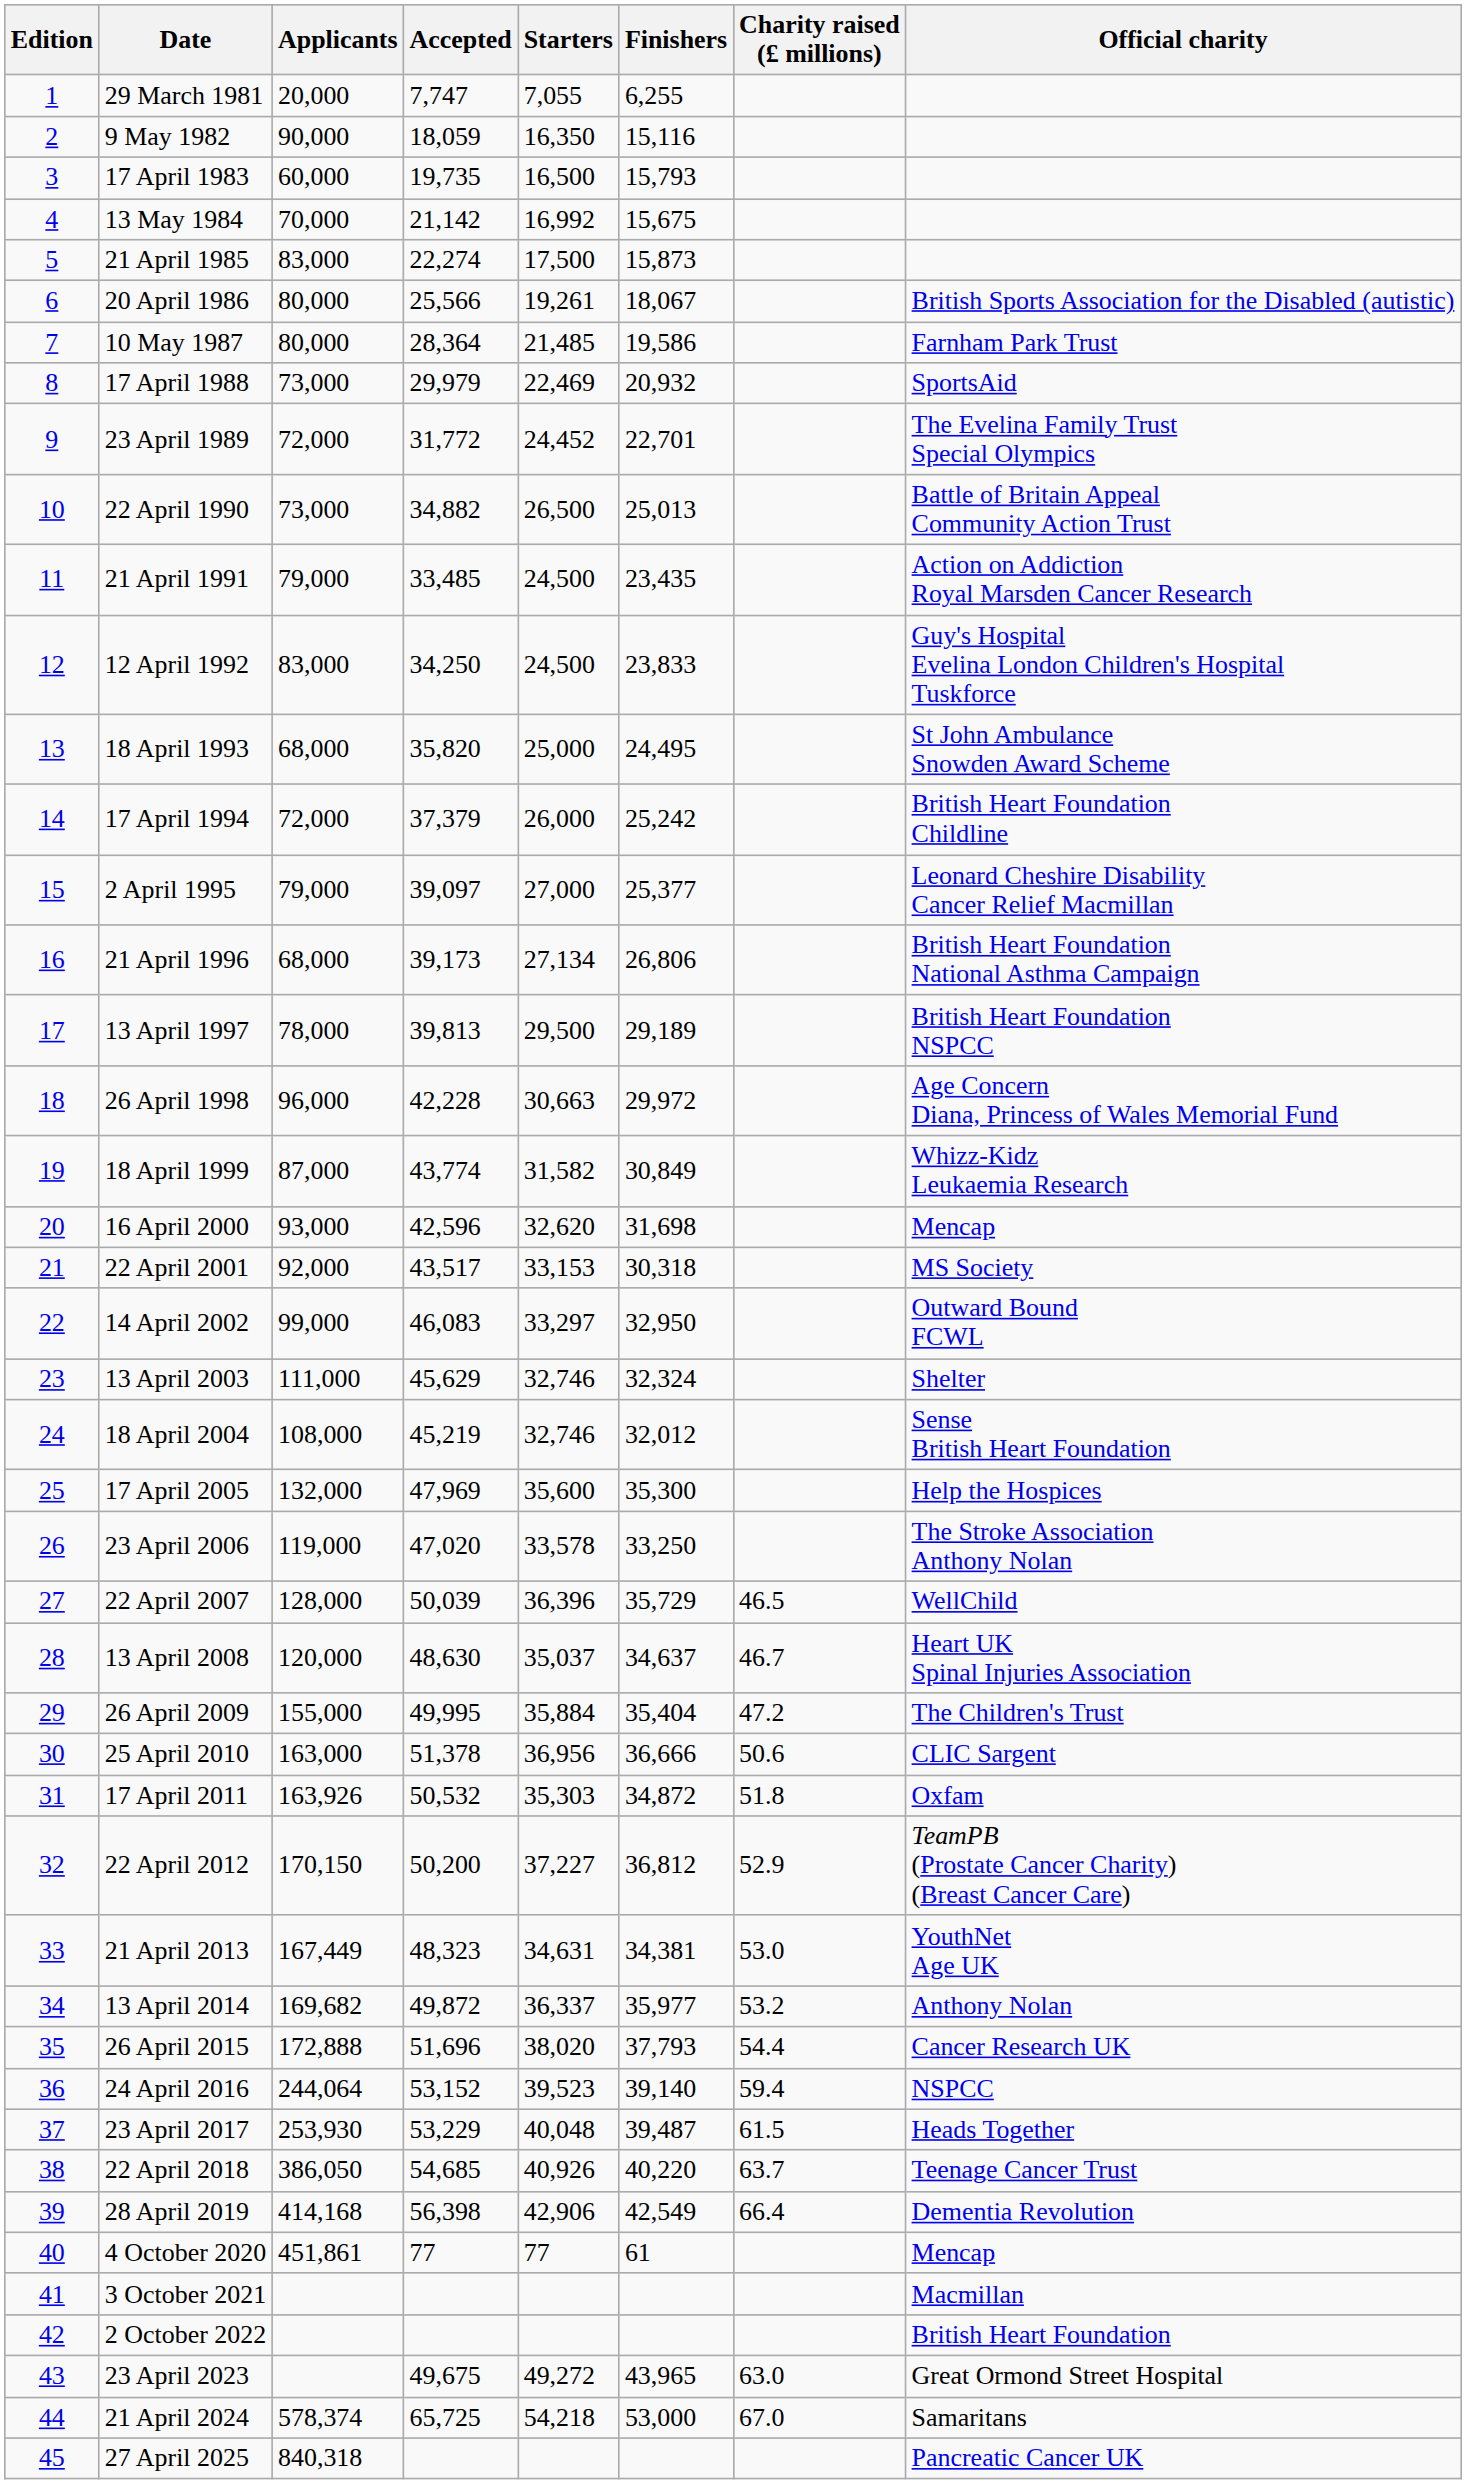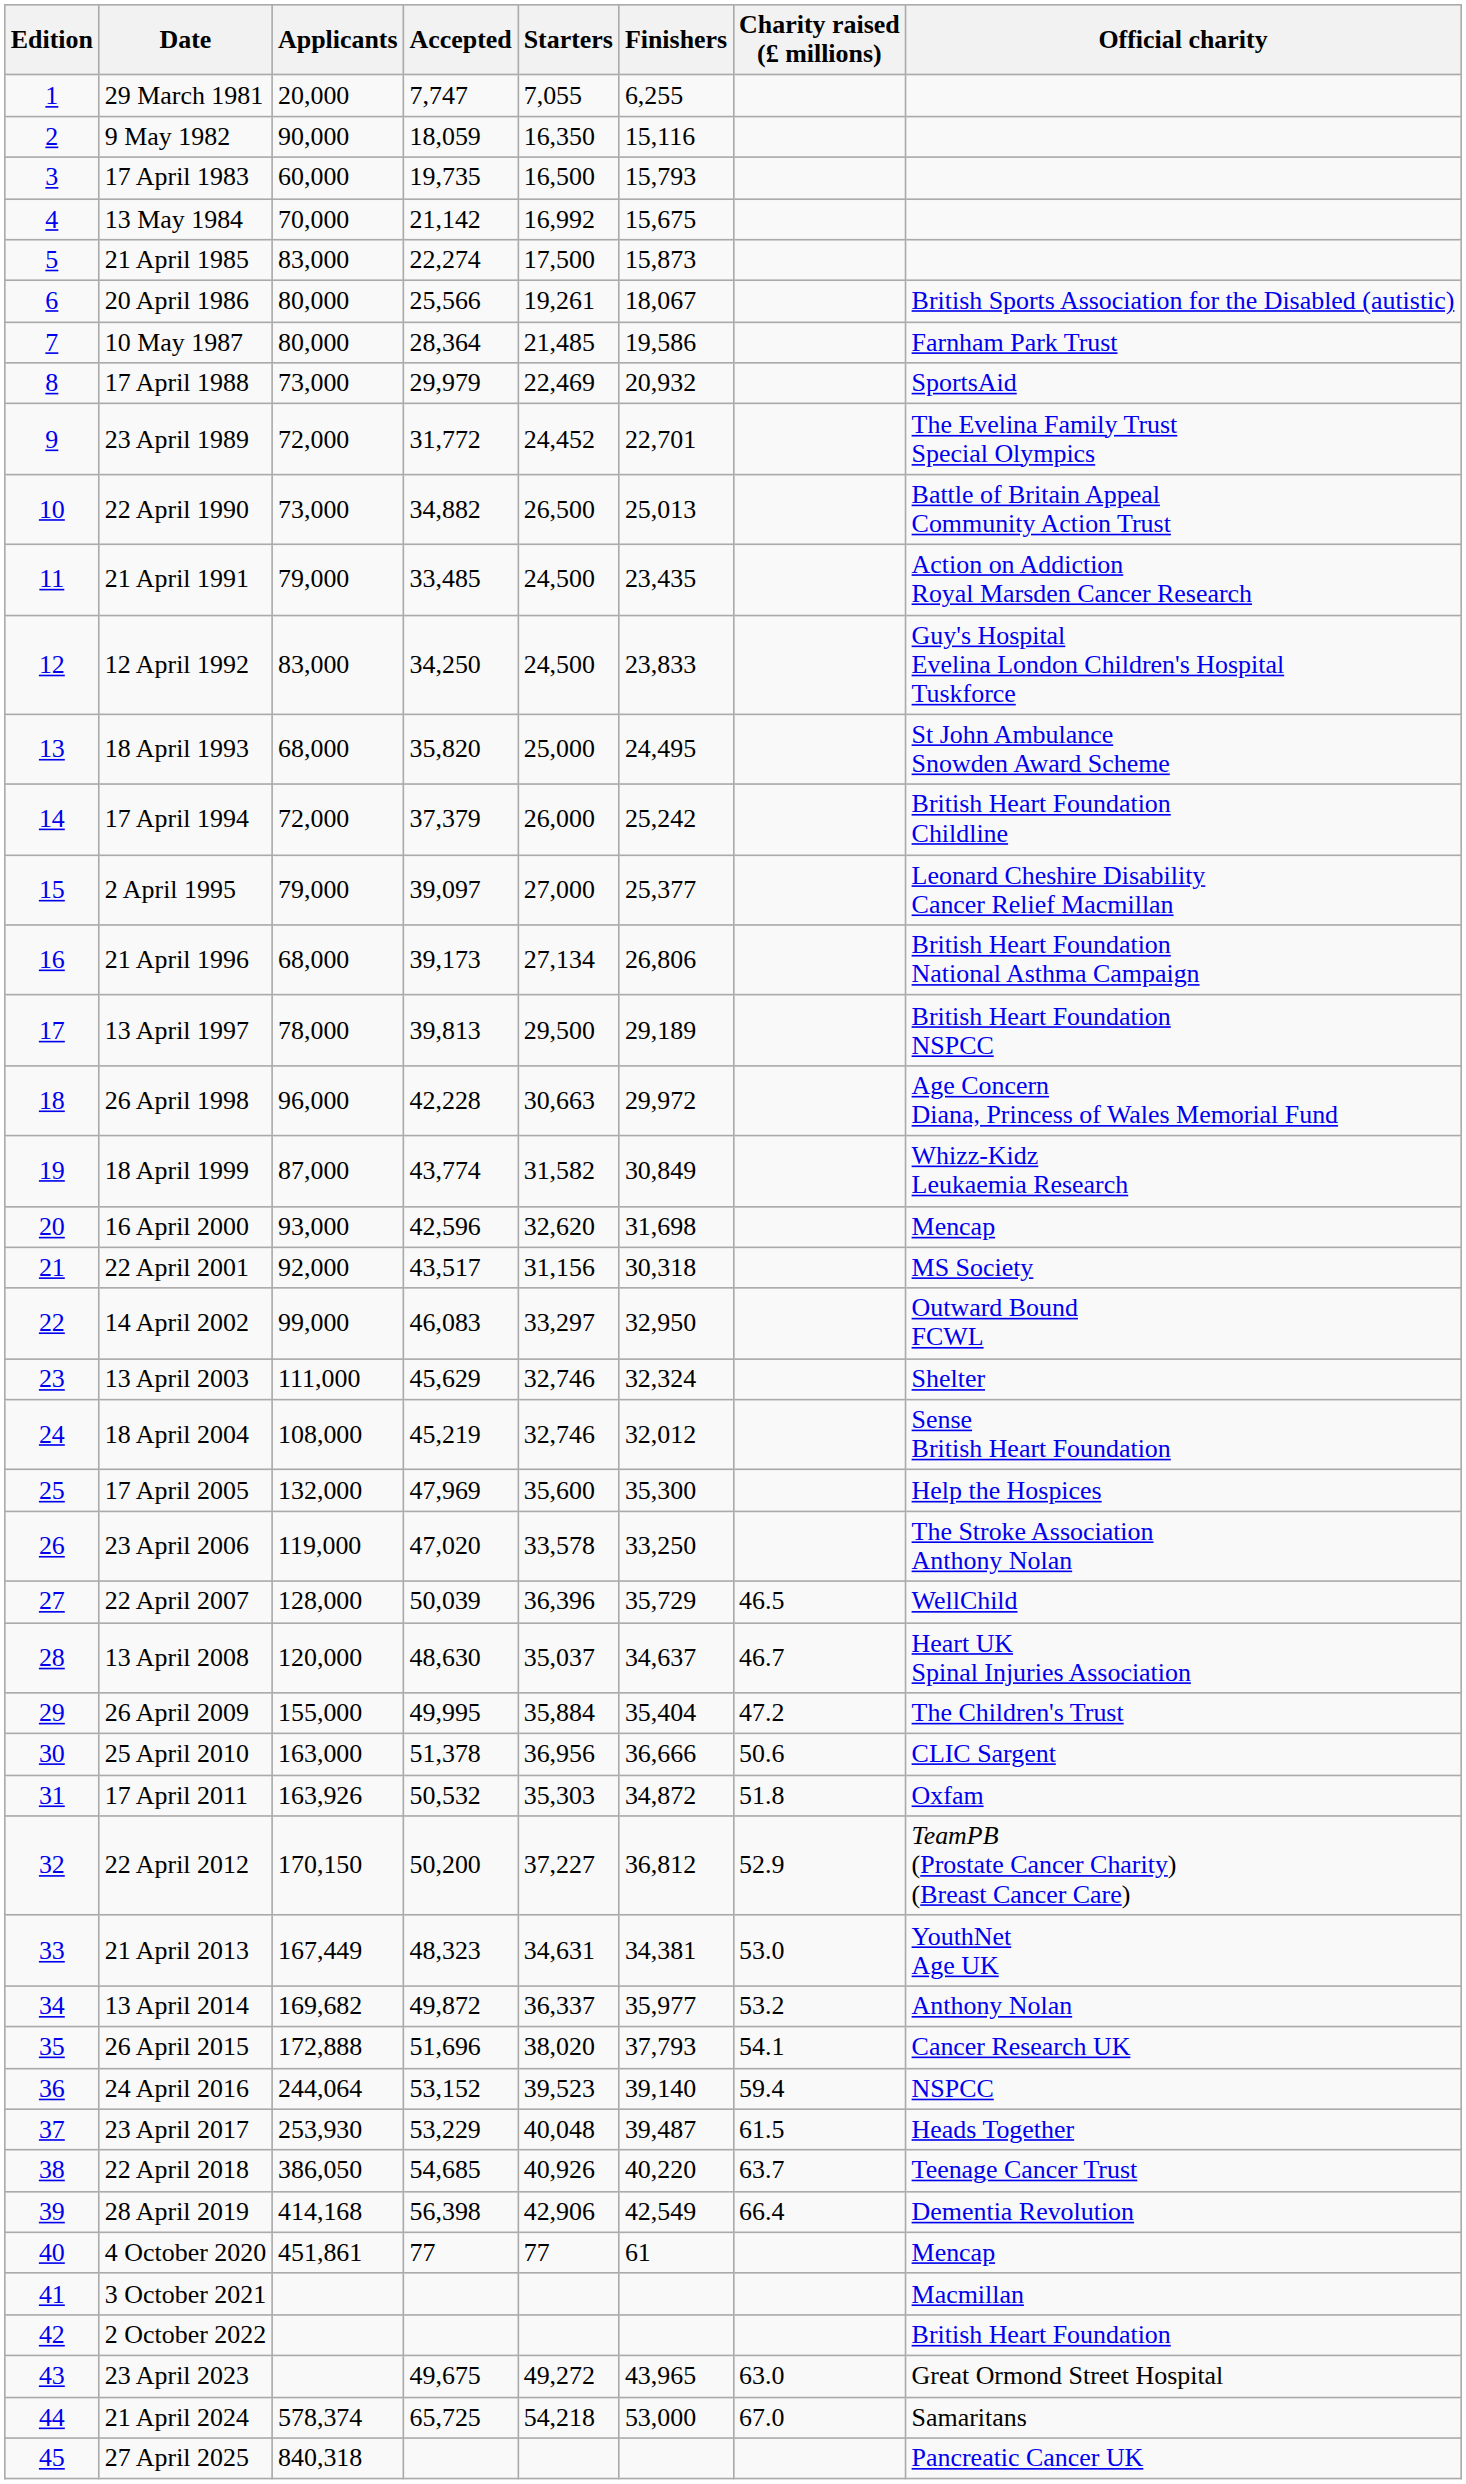 <table class="wikitable sortable" style="text-align:left">
 <tr>
 <th>Edition</th>
 <th>Date</th>
 <th>Applicants</th>
 <th>Accepted</th>
 <th>Starters</th>
 <th>Finishers</th>
 <th>Charity raised<br>(£ millions)</th>
 <th>Official charity</th>
 </tr>
 <tr>
 <td align=center><a href='#'>1</a></td>
 <td>29 March 1981</td>
 <td>20,000</td>
 <td>7,747</td>
 <td>7,055</td>
 <td>6,255</td>
 <td></td>
 <td></td>
 </tr>
 <tr>
 <td align=center><a href='#'>2</a></td>
 <td>9 May 1982</td>
 <td>90,000</td>
 <td>18,059</td>
 <td>16,350</td>
 <td>15,116</td>
 <td></td>
 <td></td>
 </tr>
 <tr>
 <td align=center><a href='#'>3</a></td>
 <td>17 April 1983</td>
 <td>60,000</td>
 <td>19,735</td>
 <td>16,500</td>
 <td>15,793</td>
 <td></td>
 <td></td>
 </tr>
 <tr>
 <td align=center><a href='#'>4</a></td>
 <td>13 May 1984</td>
 <td>70,000</td>
 <td>21,142</td>
 <td>16,992</td>
 <td>15,675</td>
 <td></td>
 <td></td>
 </tr>
 <tr>
 <td align=center><a href='#'>5</a></td>
 <td>21 April 1985</td>
 <td>83,000</td>
 <td>22,274</td>
 <td>17,500</td>
 <td>15,873</td>
 <td></td>
 <td></td>
 </tr>
 <tr>
 <td align=center><a href='#'>6</a></td>
 <td>20 April 1986</td>
 <td>80,000</td>
 <td>25,566</td>
 <td>19,261</td>
 <td>18,067</td>
 <td></td>
 <td><a href='#'>British Sports Association for the Disabled (autistic)</a></td>
 </tr>
 <tr>
 <td align=center><a href='#'>7</a></td>
 <td>10 May 1987</td>
 <td>80,000</td>
 <td>28,364</td>
 <td>21,485</td>
 <td>19,586</td>
 <td></td>
 <td><a href='#'>Farnham Park Trust</a></td>
 </tr>
 <tr>
 <td align=center><a href='#'>8</a></td>
 <td>17 April 1988</td>
 <td>73,000</td>
 <td>29,979</td>
 <td>22,469</td>
 <td>20,932</td>
 <td></td>
 <td><a href='#'>SportsAid</a></td>
 </tr>
 <tr>
 <td align=center><a href='#'>9</a></td>
 <td>23 April 1989</td>
 <td>72,000</td>
 <td>31,772</td>
 <td>24,452</td>
 <td>22,701</td>
 <td></td>
 <td><a href='#'>The Evelina Family Trust</a><br><a href='#'>Special Olympics</a></td>
 </tr>
 <tr>
 <td align=center><a href='#'>10</a></td>
 <td>22 April 1990</td>
 <td>73,000</td>
 <td>34,882</td>
 <td>26,500</td>
 <td>25,013</td>
 <td></td>
 <td><a href='#'>Battle of Britain Appeal</a><br><a href='#'>Community Action Trust</a></td>
 </tr>
 <tr>
 <td align=center><a href='#'>11</a></td>
 <td>21 April 1991</td>
 <td>79,000</td>
 <td>33,485</td>
 <td>24,500</td>
 <td>23,435</td>
 <td></td>
 <td><a href='#'>Action on Addiction</a><br><a href='#'>Royal Marsden Cancer Research</a></td>
 </tr>
 <tr>
 <td align=center><a href='#'>12</a></td>
 <td>12 April 1992</td>
 <td>83,000</td>
 <td>34,250</td>
 <td>24,500</td>
 <td>23,833</td>
 <td></td>
 <td><a href='#'>Guy's Hospital</a><br><a href='#'>Evelina London Children's Hospital</a><br><a href='#'>Tuskforce</a></td>
 </tr>
 <tr>
 <td align=center><a href='#'>13</a></td>
 <td>18 April 1993</td>
 <td>68,000</td>
 <td>35,820</td>
 <td>25,000</td>
 <td>24,495</td>
 <td></td>
 <td><a href='#'>St John Ambulance</a><br><a href='#'>Snowden Award Scheme</a></td>
 </tr>
 <tr>
 <td align=center><a href='#'>14</a></td>
 <td>17 April 1994</td>
 <td>72,000</td>
 <td>37,379</td>
 <td>26,000</td>
 <td>25,242</td>
 <td></td>
 <td><a href='#'>British Heart Foundation</a><br><a href='#'>Childline</a></td>
 </tr>
 <tr>
 <td align=center><a href='#'>15</a></td>
 <td>2 April 1995</td>
 <td>79,000</td>
 <td>39,097</td>
 <td>27,000</td>
 <td>25,377</td>
 <td></td>
 <td><a href='#'>Leonard Cheshire Disability</a><br><a href='#'>Cancer Relief Macmillan</a></td>
 </tr>
 <tr>
 <td align=center><a href='#'>16</a></td>
 <td>21 April 1996</td>
 <td>68,000</td>
 <td>39,173</td>
 <td>27,134</td>
 <td>26,806</td>
 <td></td>
 <td><a href='#'>British Heart Foundation</a><br><a href='#'>National Asthma Campaign</a></td>
 </tr>
 <tr>
 <td align=center><a href='#'>17</a></td>
 <td>13 April 1997</td>
 <td>78,000</td>
 <td>39,813</td>
 <td>29,500</td>
 <td>29,189</td>
 <td></td>
 <td><a href='#'>British Heart Foundation</a><br><a href='#'>NSPCC</a></td>
 </tr>
 <tr>
 <td align=center><a href='#'>18</a></td>
 <td>26 April 1998</td>
 <td>96,000</td>
 <td>42,228</td>
 <td>30,663</td>
 <td>29,972</td>
 <td></td>
 <td><a href='#'>Age Concern</a><br><a href='#'>Diana, Princess of Wales Memorial Fund</a></td>
 </tr>
 <tr>
 <td align=center><a href='#'>19</a></td>
 <td>18 April 1999</td>
 <td>87,000</td>
 <td>43,774</td>
 <td>31,582</td>
 <td>30,849</td>
 <td></td>
 <td><a href='#'>Whizz-Kidz</a><br><a href='#'>Leukaemia Research</a></td>
 </tr>
 <tr>
 <td align=center><a href='#'>20</a></td>
 <td>16 April 2000</td>
 <td>93,000</td>
 <td>42,596</td>
 <td>32,620</td>
 <td>31,698</td>
 <td></td>
 <td><a href='#'>Mencap</a></td>
 </tr>
 <tr>
 <td align=center><a href='#'>21</a></td>
 <td>22 April 2001</td>
 <td>92,000</td>
 <td>43,517</td>
-<td>33,153</td>
+<td>31,156</td>
 <td>30,318</td>
 <td></td>
 <td><a href='#'>MS Society</a></td>
 </tr>
 <tr>
 <td align=center><a href='#'>22</a></td>
 <td>14 April 2002</td>
 <td>99,000</td>
 <td>46,083</td>
 <td>33,297</td>
 <td>32,950</td>
 <td></td>
 <td><a href='#'>Outward Bound</a><br><a href='#'>FCWL</a></td>
 </tr>
 <tr>
 <td align=center><a href='#'>23</a></td>
 <td>13 April 2003</td>
 <td>111,000</td>
 <td>45,629</td>
 <td>32,746</td>
 <td>32,324</td>
 <td></td>
 <td><a href='#'>Shelter</a></td>
 </tr>
 <tr>
 <td align=center><a href='#'>24</a></td>
 <td>18 April 2004</td>
 <td>108,000</td>
 <td>45,219</td>
 <td>32,746</td>
 <td>32,012</td>
 <td></td>
 <td><a href='#'>Sense</a><br><a href='#'>British Heart Foundation</a></td>
 </tr>
 <tr>
 <td align=center><a href='#'>25</a></td>
 <td>17 April 2005</td>
 <td>132,000</td>
 <td>47,969</td>
 <td>35,600</td>
 <td>35,300</td>
 <td></td>
 <td><a href='#'>Help the Hospices</a></td>
 </tr>
 <tr>
 <td align=center><a href='#'>26</a></td>
 <td>23 April 2006</td>
 <td>119,000</td>
 <td>47,020</td>
 <td>33,578</td>
 <td>33,250</td>
 <td></td>
 <td><a href='#'>The Stroke Association</a><br><a href='#'>Anthony Nolan</a></td>
 </tr>
 <tr>
 <td align=center><a href='#'>27</a></td>
 <td>22 April 2007</td>
 <td>128,000</td>
 <td>50,039</td>
 <td>36,396</td>
 <td>35,729</td>
 <td>46.5</td>
 <td><a href='#'>WellChild</a></td>
 </tr>
 <tr>
 <td align=center><a href='#'>28</a></td>
 <td>13 April 2008</td>
 <td>120,000</td>
 <td>48,630</td>
 <td>35,037</td>
 <td>34,637</td>
 <td>46.7</td>
 <td><a href='#'>Heart UK</a><br><a href='#'>Spinal Injuries Association</a></td>
 </tr>
 <tr>
 <td align=center><a href='#'>29</a></td>
 <td>26 April 2009</td>
 <td>155,000</td>
 <td>49,995</td>
 <td>35,884</td>
 <td>35,404</td>
 <td>47.2</td>
 <td><a href='#'>The Children's Trust</a></td>
 </tr>
 <tr>
 <td align=center><a href='#'>30</a></td>
 <td>25 April 2010</td>
 <td>163,000</td>
 <td>51,378</td>
 <td>36,956</td>
 <td>36,666</td>
 <td>50.6</td>
 <td><a href='#'>CLIC Sargent</a></td>
 </tr>
 <tr>
 <td align=center><a href='#'>31</a></td>
 <td>17 April 2011</td>
 <td>163,926</td>
 <td>50,532</td>
 <td>35,303</td>
 <td>34,872</td>
 <td>51.8</td>
 <td><a href='#'>Oxfam</a></td>
 </tr>
 <tr>
 <td align=center><a href='#'>32</a></td>
 <td>22 April 2012</td>
 <td>170,150</td>
 <td>50,200</td>
 <td>37,227</td>
 <td>36,812</td>
 <td>52.9</td>
 <td><em>TeamPB</em><br> (<a href='#'>Prostate Cancer Charity</a>)<br>(<a href='#'>Breast Cancer Care</a>)</td>
 </tr>
 <tr>
 <td align=center><a href='#'>33</a></td>
 <td>21 April 2013</td>
 <td>167,449</td>
 <td>48,323</td>
 <td>34,631</td>
 <td>34,381</td>
 <td>53.0</td>
 <td><a href='#'>YouthNet</a><br><a href='#'>Age UK</a></td>
 </tr>
 <tr>
 <td align=center><a href='#'>34</a></td>
 <td>13 April 2014</td>
 <td>169,682</td>
 <td>49,872</td>
 <td>36,337</td>
 <td>35,977</td>
 <td>53.2</td>
 <td><a href='#'>Anthony Nolan</a></td>
 </tr>
 <tr>
 <td align=center><a href='#'>35</a></td>
 <td>26 April 2015</td>
 <td>172,888</td>
 <td>51,696</td>
 <td>38,020</td>
 <td>37,793</td>
-<td>54.4</td>
+<td>54.1</td>
 <td><a href='#'>Cancer Research UK</a></td>
 </tr>
 <tr>
 <td align=center><a href='#'>36</a></td>
 <td>24 April 2016</td>
 <td>244,064</td>
 <td>53,152</td>
 <td>39,523</td>
 <td>39,140</td>
 <td>59.4</td>
 <td><a href='#'>NSPCC</a></td>
 </tr>
 <tr>
 <td align=center><a href='#'>37</a></td>
 <td>23 April 2017</td>
 <td>253,930</td>
 <td>53,229</td>
 <td>40,048</td>
 <td>39,487</td>
 <td>61.5</td>
 <td><a href='#'>Heads Together</a></td>
 </tr>
 <tr>
 <td align=center><a href='#'>38</a></td>
 <td>22 April 2018</td>
 <td>386,050</td>
 <td>54,685</td>
 <td>40,926</td>
 <td>40,220</td>
 <td>63.7</td>
 <td><a href='#'>Teenage Cancer Trust</a></td>
 </tr>
 <tr>
 <td align=center><a href='#'>39</a></td>
 <td>28 April 2019</td>
 <td>414,168</td>
 <td>56,398</td>
 <td>42,906</td>
 <td>42,549</td>
 <td>66.4</td>
 <td><a href='#'>Dementia Revolution</a></td>
 </tr>
 <tr>
 <td align=center><a href='#'>40</a></td>
 <td>4 October 2020</td>
 <td>451,861</td>
 <td>77</td>
 <td>77</td>
 <td>61</td>
 <td></td>
 <td><a href='#'>Mencap</a></td>
 </tr>
 <tr>
 <td align=center><a href='#'>41</a></td>
 <td>3 October 2021</td>
 <td></td>
 <td></td>
 <td></td>
 <td></td>
 <td></td>
 <td><a href='#'>Macmillan</a></td>
 </tr>
 <tr>
 <td align=center><a href='#'>42</a></td>
 <td>2 October 2022</td>
 <td></td>
 <td></td>
 <td></td>
 <td></td>
 <td></td>
 <td><a href='#'>British Heart Foundation</a></td>
 </tr>
 <tr>
 <td align=center><a href='#'>43</a></td>
 <td>23 April 2023</td>
 <td></td>
 <td>49,675</td>
 <td>49,272</td>
 <td>43,965</td>
 <td>63.0</td>
 <td>Great Ormond Street Hospital</td>
 </tr>
 <tr>
 <td align=center><a href='#'>44</a></td>
 <td>21 April 2024</td>
 <td>578,374</td>
 <td>65,725</td>
 <td>54,218</td>
 <td>53,000</td>
 <td>67.0</td>
 <td>Samaritans</td>
 </tr>
 <tr>
 <td align=center><a href='#'>45</a></td>
 <td>27 April 2025</td>
 <td>840,318</td>
 <td></td>
 <td></td>
 <td></td>
 <td></td>
 <td><a href='#'>Pancreatic Cancer UK</a></td>
 </tr>
 </table>
